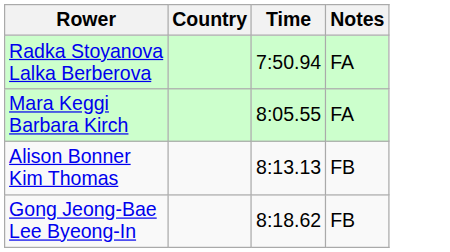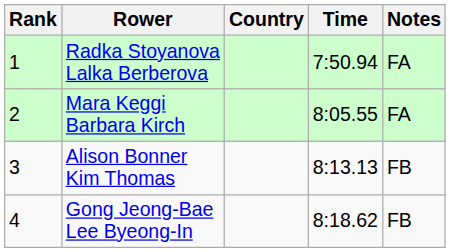 <table class="wikitable">
 <tr>
+<th>Rank</th>
 <th>Rower</th>
 <th>Country</th>
 <th>Time</th>
 <th>Notes</th>
 </tr>
 <tr bgcolor=ccffcc>
+<td>1</td>
 <td><a href='#'>Radka Stoyanova</a> <br> <a href='#'>Lalka Berberova</a></td>
 <td></td>
 <td>7:50.94</td>
 <td>FA</td>
 </tr>
 <tr bgcolor=ccffcc>
+<td>2</td>
 <td><a href='#'>Mara Keggi</a><br><a href='#'>Barbara Kirch</a></td>
 <td></td>
 <td>8:05.55</td>
 <td>FA</td>
 </tr>
 <tr>
+<td>3</td>
 <td><a href='#'>Alison Bonner</a> <br> <a href='#'>Kim Thomas</a></td>
 <td></td>
 <td>8:13.13</td>
 <td>FB</td>
 </tr>
 <tr>
+<td>4</td>
 <td><a href='#'>Gong Jeong-Bae</a><br><a href='#'>Lee Byeong-In</a></td>
 <td></td>
 <td>8:18.62</td>
 <td>FB</td>
 </tr>
 </table>
